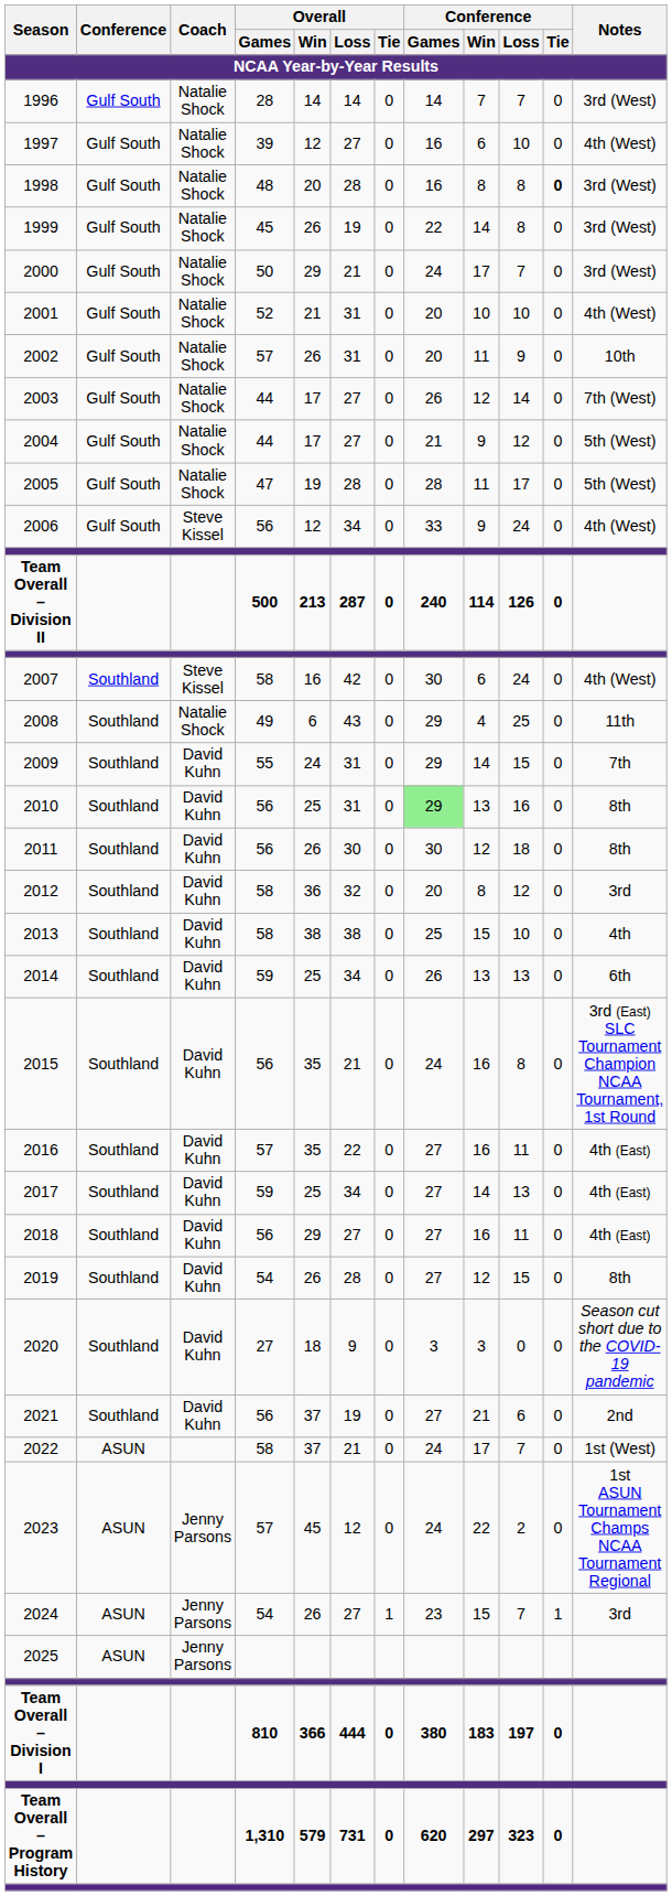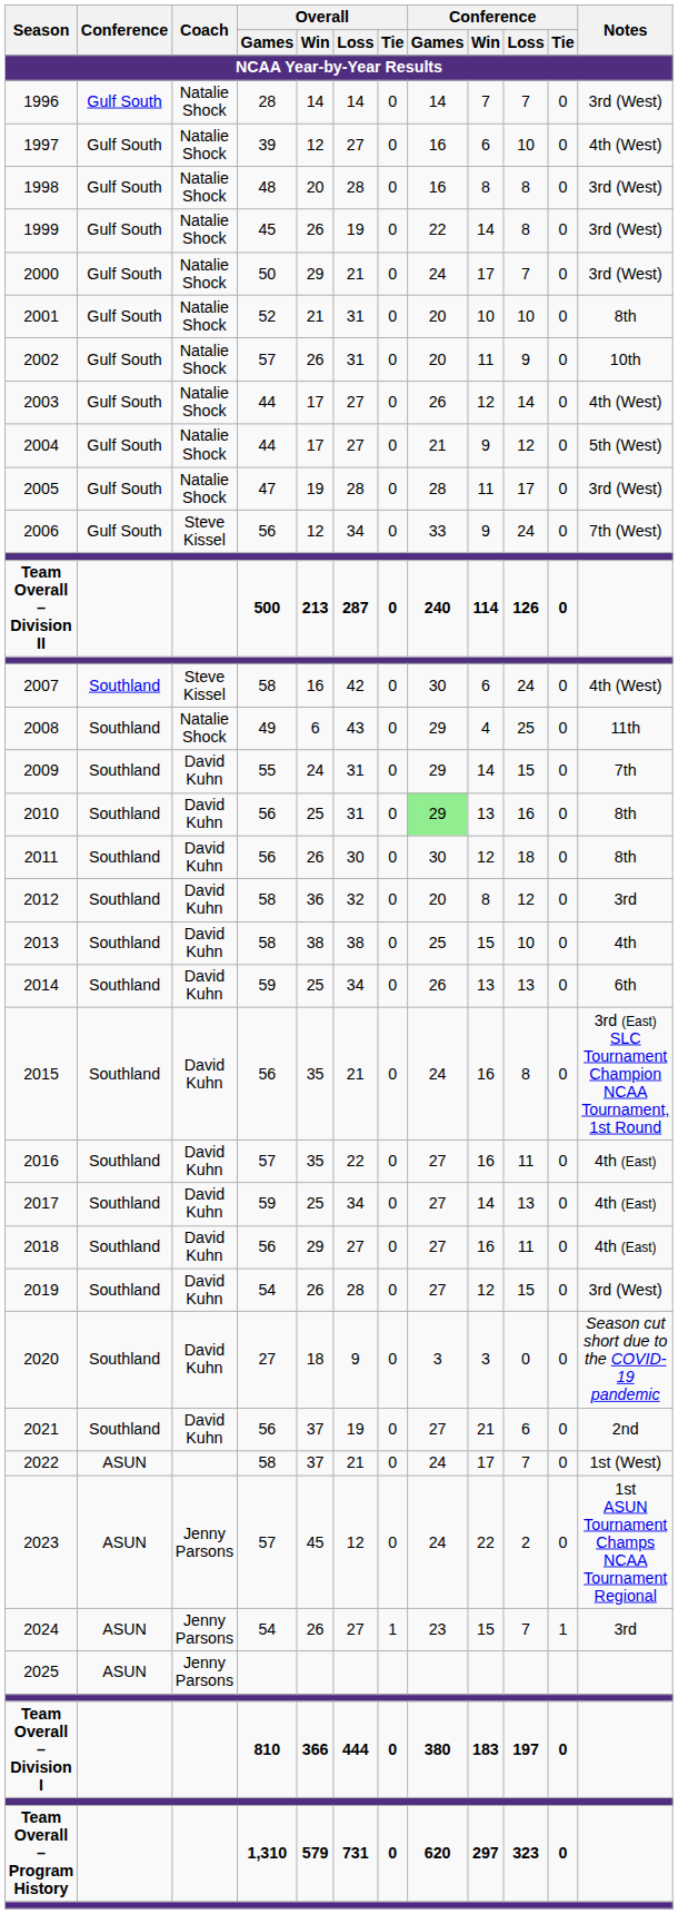 <table class="wikitable" style="text-align: center;">
 <tr>
 <th rowspan=2>Season</th>
 <th rowspan=2>Conference</th>
 <th rowspan=2>Coach</th>
 <th colspan="4">Overall</th>
 <th colspan="4">Conference</th>
 <th rowspan=2>Notes</th>
 </tr>
 <tr>
 <th>Games</th>
 <th>Win</th>
 <th>Loss</th>
 <th>Tie</th>
 <th>Games</th>
 <th>Win</th>
 <th>Loss</th>
 <th>Tie</th>
 </tr>
 <tr>
 <th colspan=12 style="background:#4F2D7F; color:white;">NCAA Year-by-Year Results</th>
 </tr>
 <tr>
 <td>1996</td>
 <td><a href='#'>Gulf South</a></td>
 <td>Natalie Shock</td>
 <td>28</td>
 <td>14</td>
 <td>14</td>
 <td>0</td>
 <td>14</td>
 <td>7</td>
 <td>7</td>
 <td>0</td>
 <td>3rd (West)</td>
 </tr>
 <tr>
 <td>1997</td>
 <td>Gulf South</td>
 <td>Natalie Shock</td>
 <td>39</td>
 <td>12</td>
 <td>27</td>
 <td>0</td>
 <td>16</td>
 <td>6</td>
 <td>10</td>
 <td>0</td>
 <td>4th (West)</td>
 </tr>
 <tr>
 <td>1998</td>
 <td>Gulf South</td>
 <td>Natalie Shock</td>
 <td>48</td>
 <td>20</td>
 <td>28</td>
 <td>0</td>
 <td>16</td>
 <td>8</td>
 <td>8</td>
-<td><strong>0</strong></td>
+<td>0</td>
 <td>3rd (West)</td>
 </tr>
 <tr>
 <td>1999</td>
 <td>Gulf South</td>
 <td>Natalie Shock</td>
 <td>45</td>
 <td>26</td>
 <td>19</td>
 <td>0</td>
 <td>22</td>
 <td>14</td>
 <td>8</td>
 <td>0</td>
 <td>3rd (West)</td>
 </tr>
 <tr>
 <td>2000</td>
 <td>Gulf South</td>
 <td>Natalie Shock</td>
 <td>50</td>
 <td>29</td>
 <td>21</td>
 <td>0</td>
 <td>24</td>
 <td>17</td>
 <td>7</td>
 <td>0</td>
 <td>3rd (West)</td>
 </tr>
 <tr>
 <td>2001</td>
 <td>Gulf South</td>
 <td>Natalie Shock</td>
 <td>52</td>
 <td>21</td>
 <td>31</td>
 <td>0</td>
 <td>20</td>
 <td>10</td>
 <td>10</td>
 <td>0</td>
-<td>4th (West)</td>
+<td>8th</td>
 </tr>
 <tr>
 <td>2002</td>
 <td>Gulf South</td>
 <td>Natalie Shock</td>
 <td>57</td>
 <td>26</td>
 <td>31</td>
 <td>0</td>
 <td>20</td>
 <td>11</td>
 <td>9</td>
 <td>0</td>
 <td>10th</td>
 </tr>
 <tr>
 <td>2003</td>
 <td>Gulf South</td>
 <td>Natalie Shock</td>
 <td>44</td>
 <td>17</td>
 <td>27</td>
 <td>0</td>
 <td>26</td>
 <td>12</td>
 <td>14</td>
 <td>0</td>
-<td>7th (West)</td>
+<td>4th (West)</td>
 </tr>
 <tr>
 <td>2004</td>
 <td>Gulf South</td>
 <td>Natalie Shock</td>
 <td>44</td>
 <td>17</td>
 <td>27</td>
 <td>0</td>
 <td>21</td>
 <td>9</td>
 <td>12</td>
 <td>0</td>
 <td>5th (West)</td>
 </tr>
 <tr>
 <td>2005</td>
 <td>Gulf South</td>
 <td>Natalie Shock</td>
 <td>47</td>
 <td>19</td>
 <td>28</td>
 <td>0</td>
 <td>28</td>
 <td>11</td>
 <td>17</td>
 <td>0</td>
-<td>5th (West)</td>
+<td>3rd (West)</td>
 </tr>
 <tr>
 <td>2006</td>
 <td>Gulf South</td>
 <td>Steve Kissel</td>
 <td>56</td>
 <td>12</td>
 <td>34</td>
 <td>0</td>
 <td>33</td>
 <td>9</td>
 <td>24</td>
 <td>0</td>
-<td>4th (West)</td>
+<td>7th (West)</td>
 </tr>
 <tr>
 <th colspan=12 style="background:#4F2D7F; color:white;"></th>
 </tr>
 <tr>
 <td><strong>Team<br>Overall – Division II</strong></td>
 <td></td>
 <td></td>
 <td><strong>500</strong></td>
 <td><strong>213</strong></td>
 <td><strong>287</strong></td>
 <td><strong>0</strong></td>
 <td><strong>240</strong></td>
 <td><strong>114</strong></td>
 <td><strong>126</strong></td>
 <td><strong>0</strong></td>
 <td></td>
 </tr>
 <tr>
 <th colspan=12 style="background:#4F2D7F; color:white;"></th>
 </tr>
 <tr>
 <td>2007</td>
 <td><a href='#'>Southland</a></td>
 <td>Steve Kissel</td>
 <td>58</td>
 <td>16</td>
 <td>42</td>
 <td>0</td>
 <td>30</td>
 <td>6</td>
 <td>24</td>
 <td>0</td>
 <td>4th (West)</td>
 </tr>
 <tr>
 <td>2008</td>
 <td>Southland</td>
 <td>Natalie Shock</td>
 <td>49</td>
 <td>6</td>
 <td>43</td>
 <td>0</td>
 <td>29</td>
 <td>4</td>
 <td>25</td>
 <td>0</td>
 <td>11th</td>
 </tr>
 <tr>
 <td>2009</td>
 <td>Southland</td>
 <td>David Kuhn</td>
 <td>55</td>
 <td>24</td>
 <td>31</td>
 <td>0</td>
 <td>29</td>
 <td>14</td>
 <td>15</td>
 <td>0</td>
 <td>7th</td>
 </tr>
 <tr>
 <td>2010</td>
 <td>Southland</td>
 <td>David Kuhn</td>
 <td>56</td>
 <td>25</td>
 <td>31</td>
 <td>0</td>
 <td style="background: lightgreen;">29</td>
 <td>13</td>
 <td>16</td>
 <td>0</td>
 <td>8th</td>
 </tr>
 <tr>
 <td>2011</td>
 <td>Southland</td>
 <td>David Kuhn</td>
 <td>56</td>
 <td>26</td>
 <td>30</td>
 <td>0</td>
 <td>30</td>
 <td>12</td>
 <td>18</td>
 <td>0</td>
 <td>8th</td>
 </tr>
 <tr>
 <td>2012</td>
 <td>Southland</td>
 <td>David Kuhn</td>
 <td>58</td>
 <td>36</td>
 <td>32</td>
 <td>0</td>
 <td>20</td>
 <td>8</td>
 <td>12</td>
 <td>0</td>
 <td>3rd</td>
 </tr>
 <tr>
 <td>2013</td>
 <td>Southland</td>
 <td>David Kuhn</td>
 <td>58</td>
 <td>38</td>
 <td>38</td>
 <td>0</td>
 <td>25</td>
 <td>15</td>
 <td>10</td>
 <td>0</td>
 <td>4th</td>
 </tr>
 <tr>
 <td>2014</td>
 <td>Southland</td>
 <td>David Kuhn</td>
 <td>59</td>
 <td>25</td>
 <td>34</td>
 <td>0</td>
 <td>26</td>
 <td>13</td>
 <td>13</td>
 <td>0</td>
 <td>6th</td>
 </tr>
 <tr>
 <td>2015</td>
 <td>Southland</td>
 <td>David Kuhn</td>
 <td>56</td>
 <td>35</td>
 <td>21</td>
 <td>0</td>
 <td>24</td>
 <td>16</td>
 <td>8</td>
 <td>0</td>
 <td>3rd <small>(East)</small><br><a href='#'>SLC Tournament Champion</a><br><a href='#'>NCAA Tournament, 1st Round</a></td>
 </tr>
 <tr>
 <td>2016</td>
 <td>Southland</td>
 <td>David Kuhn</td>
 <td>57</td>
 <td>35</td>
 <td>22</td>
 <td>0</td>
 <td>27</td>
 <td>16</td>
 <td>11</td>
 <td>0</td>
 <td>4th <small>(East)</small></td>
 </tr>
 <tr>
 <td>2017</td>
 <td>Southland</td>
 <td>David Kuhn</td>
 <td>59</td>
 <td>25</td>
 <td>34</td>
 <td>0</td>
 <td>27</td>
 <td>14</td>
 <td>13</td>
 <td>0</td>
 <td>4th <small>(East)</small></td>
 </tr>
 <tr>
 <td>2018</td>
 <td>Southland</td>
 <td>David Kuhn</td>
 <td>56</td>
 <td>29</td>
 <td>27</td>
 <td>0</td>
 <td>27</td>
 <td>16</td>
 <td>11</td>
 <td>0</td>
 <td>4th <small>(East)</small></td>
 </tr>
 <tr>
 <td>2019</td>
 <td>Southland</td>
 <td>David Kuhn</td>
 <td>54</td>
 <td>26</td>
 <td>28</td>
 <td>0</td>
 <td>27</td>
 <td>12</td>
 <td>15</td>
 <td>0</td>
-<td>8th</td>
+<td>3rd (West)</td>
 </tr>
 <tr>
 <td>2020</td>
 <td>Southland</td>
 <td>David Kuhn</td>
 <td>27</td>
 <td>18</td>
 <td>9</td>
 <td>0</td>
 <td>3</td>
 <td>3</td>
 <td>0</td>
 <td>0</td>
 <td><em>Season cut short due to the <a href='#'>COVID-19 pandemic</a></em></td>
 </tr>
 <tr>
 <td>2021</td>
 <td>Southland</td>
 <td>David Kuhn</td>
 <td>56</td>
 <td>37</td>
 <td>19</td>
 <td>0</td>
 <td>27</td>
 <td>21</td>
 <td>6</td>
 <td>0</td>
 <td>2nd</td>
 </tr>
 <tr>
 <td>2022</td>
 <td>ASUN</td>
 <td></td>
 <td>58</td>
 <td>37</td>
 <td>21</td>
 <td>0</td>
 <td>24</td>
 <td>17</td>
 <td>7</td>
 <td>0</td>
 <td>1st (West)</td>
 </tr>
 <tr>
 <td>2023</td>
 <td>ASUN</td>
 <td>Jenny Parsons</td>
 <td>57</td>
 <td>45</td>
 <td>12</td>
 <td>0</td>
 <td>24</td>
 <td>22</td>
 <td>2</td>
 <td>0</td>
 <td>1st<br><a href='#'>ASUN Tournament Champs</a><br><a href='#'>NCAA Tournament Regional</a></td>
 </tr>
 <tr>
 <td>2024</td>
 <td>ASUN</td>
 <td>Jenny Parsons</td>
 <td>54</td>
 <td>26</td>
 <td>27</td>
 <td>1</td>
 <td>23</td>
 <td>15</td>
 <td>7</td>
 <td>1</td>
 <td>3rd</td>
 </tr>
 <tr>
 <td>2025</td>
 <td>ASUN</td>
 <td>Jenny Parsons</td>
 <td></td>
 <td></td>
 <td></td>
 <td></td>
 <td></td>
 <td></td>
 <td></td>
 <td></td>
 <td></td>
 </tr>
 <tr>
 <th colspan=12 style="background:#4F2D7F; color:white;"></th>
 </tr>
 <tr>
 <td><strong>Team<br>Overall – Division I</strong></td>
 <td></td>
 <td></td>
 <td><strong>810</strong></td>
 <td><strong>366</strong></td>
 <td><strong>444</strong></td>
 <td><strong>0</strong></td>
 <td><strong>380</strong></td>
 <td><strong>183</strong></td>
 <td><strong>197</strong></td>
 <td><strong>0</strong></td>
 <td></td>
 </tr>
 <tr>
 <th colspan=12 style="background:#4F2D7F; color:white;"></th>
 </tr>
 <tr>
 <td><strong>Team<br>Overall – Program History</strong></td>
 <td></td>
 <td></td>
 <td><strong>1,310</strong></td>
 <td><strong>579</strong></td>
 <td><strong>731</strong></td>
 <td><strong>0</strong></td>
 <td><strong>620</strong></td>
 <td><strong>297</strong></td>
 <td><strong>323</strong></td>
 <td><strong>0</strong></td>
 <td></td>
 </tr>
 <tr>
 <th colspan=12 style="background:#4F2683; color:white;"></th>
 </tr>
 </table>
